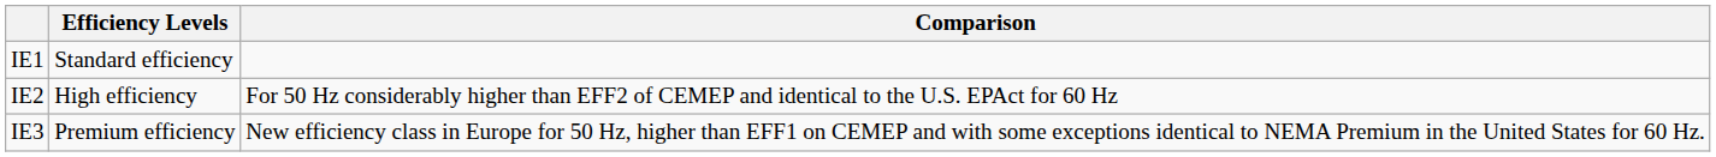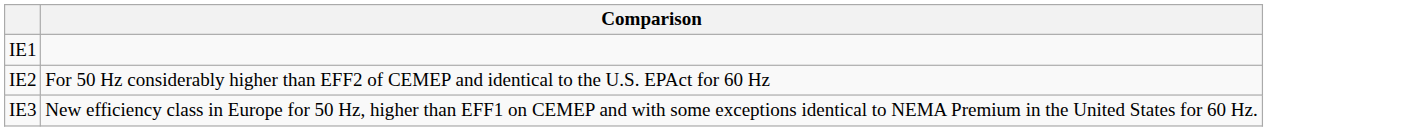 <table class="wikitable">
 <tr>
 <th></th>
-<th>Efficiency Levels</th>
 <th>Comparison</th>
 </tr>
 <tr>
 <td>IE1</td>
-<td>Standard efficiency</td>
 <td></td>
 </tr>
 <tr>
 <td>IE2</td>
-<td>High efficiency</td>
 <td>For 50 Hz considerably higher than EFF2 of CEMEP and identical to the U.S. EPAct for 60 Hz</td>
 </tr>
 <tr>
 <td>IE3</td>
-<td>Premium efficiency</td>
 <td>New efficiency class in Europe for 50 Hz, higher than EFF1 on CEMEP and with some exceptions identical to NEMA Premium in the United States for 60 Hz.</td>
 </tr>
 </table>
